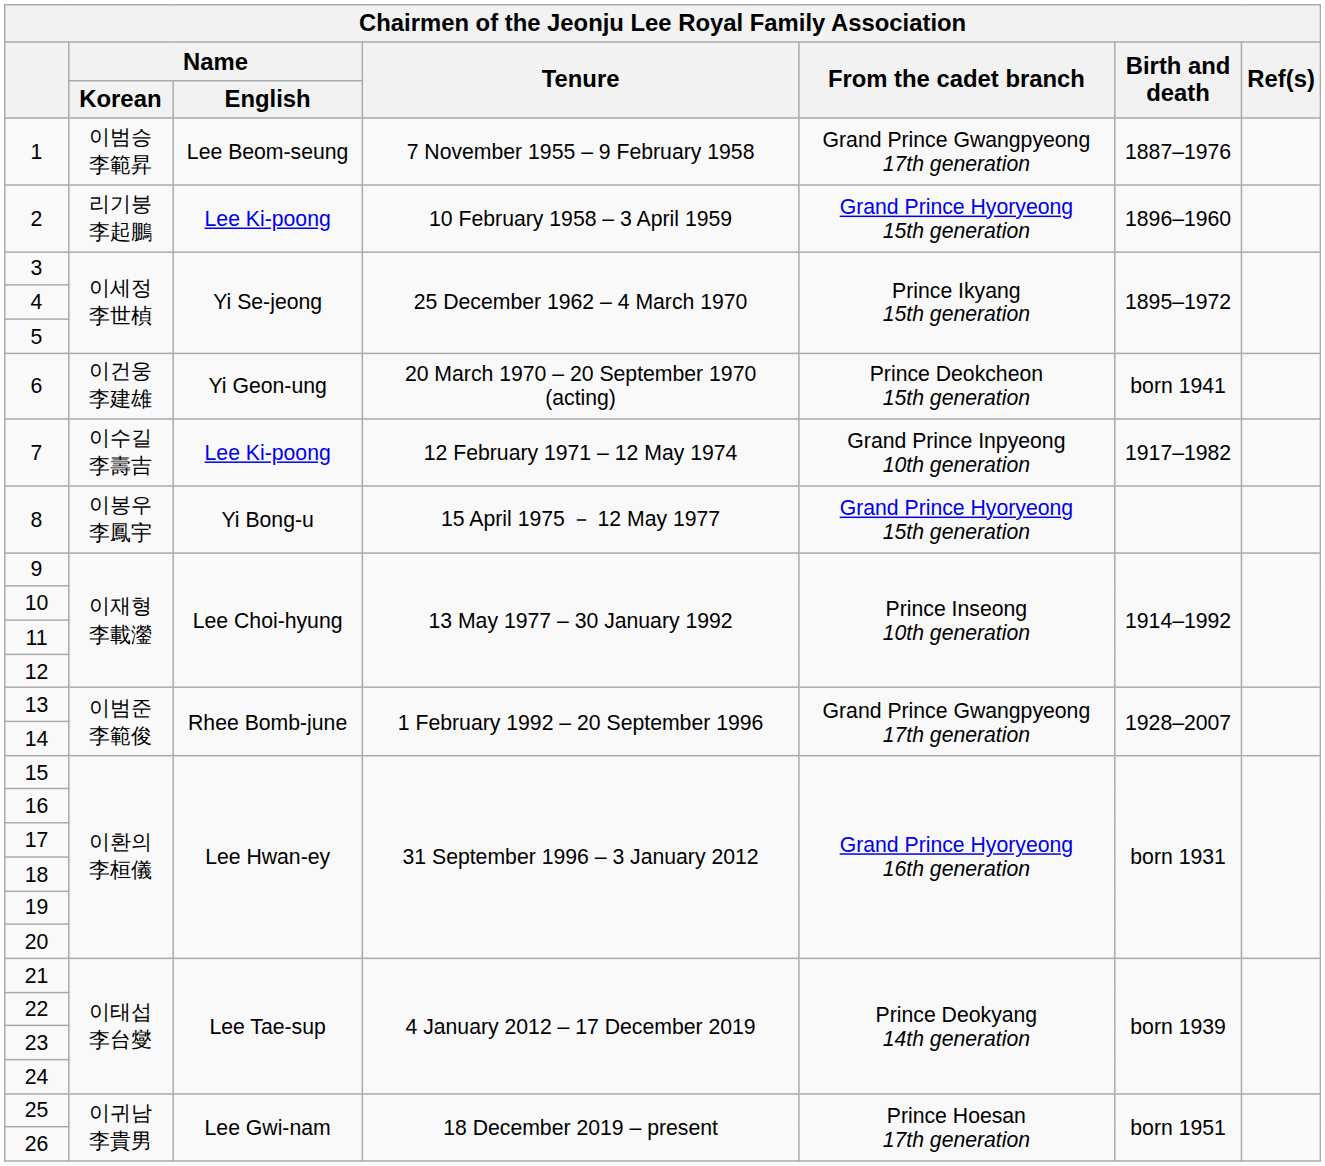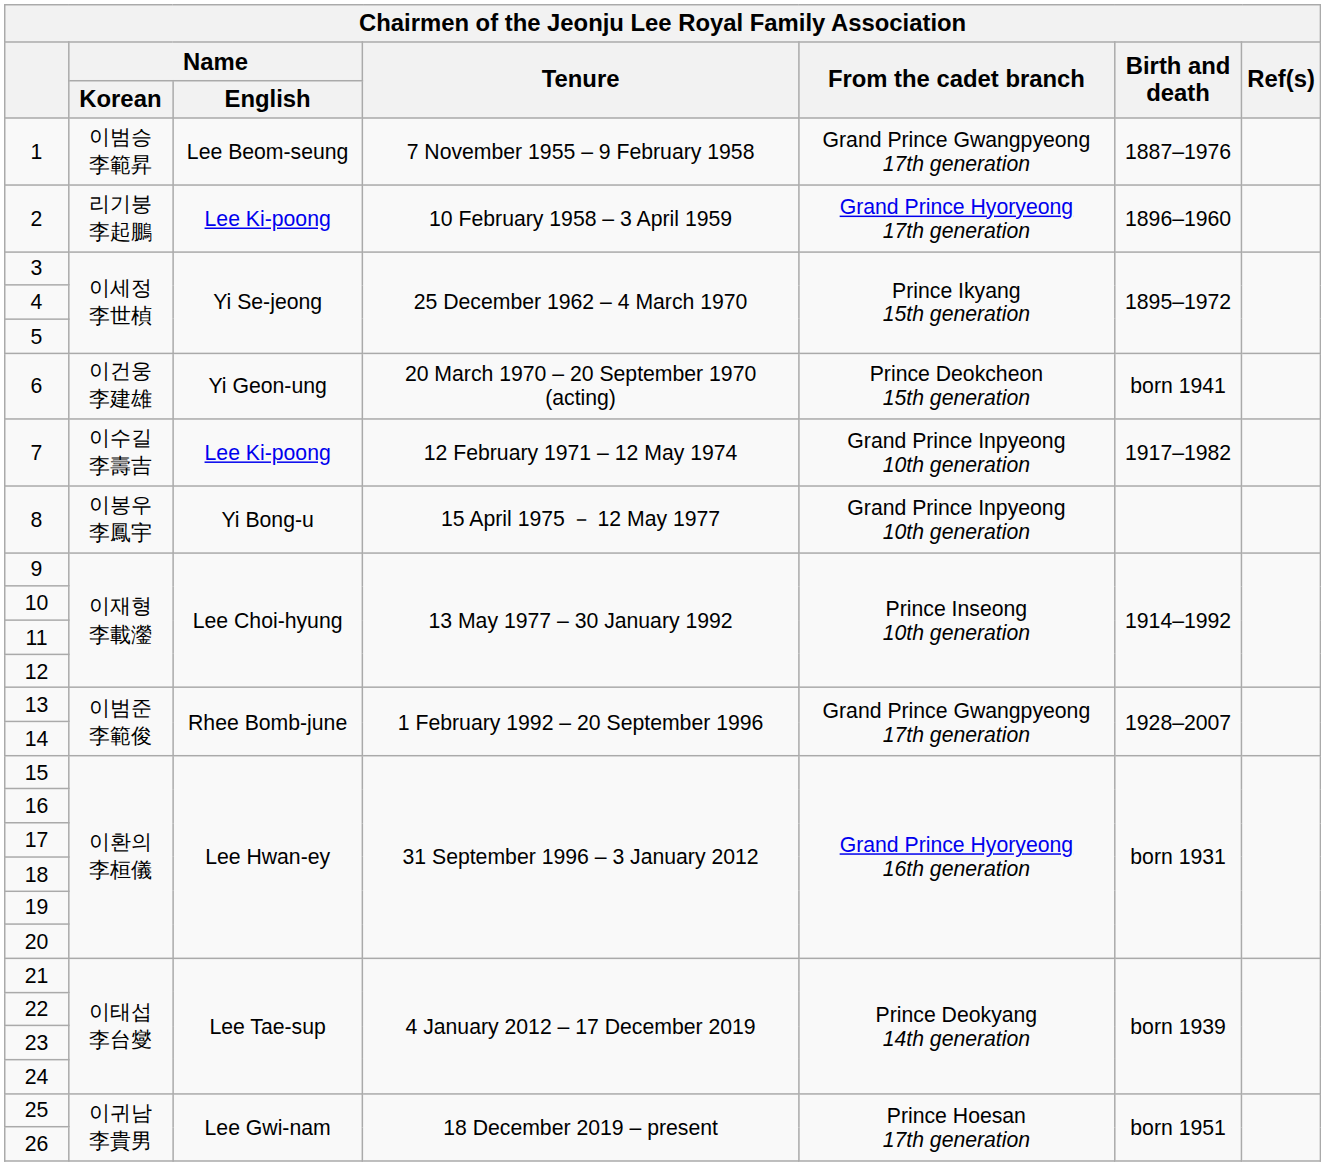 <table class="wikitable" style="text-align: center;" width="100%">
 <tr>
 <th colspan="7">Chairmen of the Jeonju Lee Royal Family Association</th>
 </tr>
 <tr>
 <th rowspan="2" width="5%"></th>
 <th colspan="2" width="23%">Name</th>
 <th rowspan="2" width="35%">Tenure</th>
 <th rowspan="2" width="25%">From the cadet branch</th>
 <th rowspan="2" width="10%">Birth and death</th>
 <th rowspan="2" width="2%">Ref(s)</th>
 </tr>
 <tr>
 <th width="8%">Korean</th>
 <th width="15%">English</th>
 </tr>
 <tr style="font-size:89%;" align="center">
 <td>1</td>
 <td>이범승<br>李範昇</td>
 <td>Lee Beom-seung</td>
 <td>7 November 1955 – 9 February 1958</td>
 <td>Grand Prince Gwangpyeong<br><em>17th generation</em></td>
 <td>1887–1976</td>
 <td></td>
 </tr>
 <tr style="font-size:89%;" align="center">
 <td>2</td>
 <td>리기붕<br>李起鵬</td>
 <td><a href='#'>Lee Ki-poong</a></td>
 <td>10 February 1958 – 3 April 1959</td>
-<td><a href='#'>Grand Prince Hyoryeong</a><br><em>15th generation</em></td>
+<td><a href='#'>Grand Prince Hyoryeong</a><br><em>17th generation</em></td>
 <td>1896–1960</td>
 <td></td>
 </tr>
 <tr style="font-size:89%;" align="center">
 <td>3</td>
 <td rowspan="3">이세정<br>李世楨</td>
 <td rowspan="3">Yi Se-jeong</td>
 <td rowspan="3">25 December 1962 – 4 March 1970</td>
 <td rowspan="3">Prince Ikyang<br><em>15th generation</em></td>
 <td rowspan="3">1895–1972</td>
 <td rowspan="3"></td>
 </tr>
 <tr style="font-size:89%;" align="center">
 <td>4</td>
 </tr>
 <tr style="font-size:89%;" align="center">
 <td>5</td>
 </tr>
 <tr style="font-size:89%;" align="center">
 <td>6</td>
 <td>이건웅<br>李建雄</td>
 <td>Yi Geon-ung</td>
 <td>20 March 1970 – 20 September 1970<br>(acting)</td>
 <td>Prince Deokcheon<br><em>15th generation</em></td>
 <td>born 1941</td>
 <td></td>
 </tr>
 <tr style="font-size:89%;" align="center">
 <td>7</td>
 <td>이수길<br>李壽吉</td>
 <td><a href='#'>Lee Ki-poong</a></td>
 <td>12 February 1971 – 12 May 1974</td>
 <td>Grand Prince Inpyeong<br><em>10th generation</em></td>
 <td>1917–1982</td>
 <td></td>
 </tr>
 <tr style="font-size:89%;" align="center">
 <td>8</td>
 <td>이봉우<br>李鳳宇</td>
 <td>Yi Bong-u</td>
 <td>15 April 1975 － 12 May 1977</td>
-<td><a href='#'>Grand Prince Hyoryeong</a><br><em>15th generation</em></td>
+<td>Grand Prince Inpyeong<br><em>10th generation</em></td>
 <td></td>
 <td></td>
 </tr>
 <tr style="font-size:89%;" align="center">
 <td>9</td>
 <td rowspan="4">이재형<br>李載灐</td>
 <td rowspan="4">Lee Choi-hyung</td>
 <td rowspan="4">13 May 1977 – 30 January 1992</td>
 <td rowspan="4">Prince Inseong<br><em>10th generation</em></td>
 <td rowspan="4">1914–1992</td>
 <td rowspan="4"></td>
 </tr>
 <tr style="font-size:89%;" align="center">
 <td>10</td>
 </tr>
 <tr style="font-size:89%;" align="center">
 <td>11</td>
 </tr>
 <tr style="font-size:89%;" align="center">
 <td>12</td>
 </tr>
 <tr style="font-size:89%;" align="center">
 <td>13</td>
 <td rowspan="2">이범준<br>李範俊</td>
 <td rowspan="2">Rhee Bomb-june</td>
 <td rowspan="2">1 February 1992 – 20 September 1996</td>
 <td rowspan="2">Grand Prince Gwangpyeong<br><em>17th generation</em></td>
 <td rowspan="2">1928–2007</td>
 <td rowspan="2"></td>
 </tr>
 <tr style="font-size:89%;" align="center">
 <td>14</td>
 </tr>
 <tr style="font-size:89%;" align="center">
 <td>15</td>
 <td rowspan="6">이환의<br>李桓儀</td>
 <td rowspan="6">Lee Hwan-ey</td>
 <td rowspan="6">31 September 1996 – 3 January 2012</td>
 <td rowspan="6"><a href='#'>Grand Prince Hyoryeong</a><br><em>16th generation</em></td>
 <td rowspan="6">born 1931</td>
 <td rowspan="6"></td>
 </tr>
 <tr style="font-size:89%;" align="center">
 <td>16</td>
 </tr>
 <tr style="font-size:89%;" align="center">
 <td>17</td>
 </tr>
 <tr style="font-size:89%;" align="center">
 <td>18</td>
 </tr>
 <tr style="font-size:89%;" align="center">
 <td>19</td>
 </tr>
 <tr style="font-size:89%;" align="center">
 <td>20</td>
 </tr>
 <tr style="font-size:89%;" align="center">
 <td>21</td>
 <td rowspan="4">이태섭<br>李台燮</td>
 <td rowspan="4">Lee Tae-sup</td>
 <td rowspan="4">4 January 2012 – 17 December 2019</td>
 <td rowspan="4">Prince Deokyang<br><em>14th generation</em></td>
 <td rowspan="4">born 1939</td>
 <td rowspan="4"></td>
 </tr>
 <tr style="font-size:89%;" align="center">
 <td>22</td>
 </tr>
 <tr style="font-size:89%;" align="center">
 <td>23</td>
 </tr>
 <tr style="font-size:89%;" align="center">
 <td>24</td>
 </tr>
 <tr style="font-size:89%;" align="center">
 <td>25</td>
 <td rowspan="2">이귀남<br>李貴男</td>
 <td rowspan="2">Lee Gwi-nam</td>
 <td rowspan="2">18 December 2019 – present</td>
 <td rowspan="2">Prince Hoesan<br><em>17th generation</em></td>
 <td rowspan="2">born 1951</td>
 <td rowspan="2"></td>
 </tr>
 <tr style="font-size:89%;" align="center">
 <td>26</td>
 </tr>
 </table>
